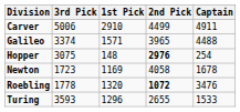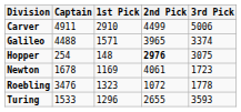 <table class="wikitable">
 <tr>
 <th>Division</th>
-<th>3rd Pick</th>
+<th>Captain</th>
 <th>1st Pick</th>
 <th>2nd Pick</th>
-<th>Captain</th>
+<th>3rd Pick</th>
 </tr>
 <tr>
 <td><strong>Carver</strong></td>
-<td>5006</td>
+<td>4911</td>
 <td>2910</td>
 <td>4499</td>
-<td>4911</td>
+<td>5006</td>
 </tr>
 <tr>
 <td><strong>Galileo</strong></td>
-<td>3374</td>
+<td>4488</td>
 <td>1571</td>
 <td>3965</td>
-<td>4488</td>
+<td>3374</td>
 </tr>
 <tr>
 <td><strong>Hopper</strong></td>
-<td>3075</td>
+<td>254</td>
 <td>148</td>
 <td><strong>2976</strong></td>
-<td>254</td>
+<td>3075</td>
 </tr>
 <tr>
 <td><strong>Newton</strong></td>
+<td>1678</td>
+<td>1169</td>
+<td>4061</td>
 <td>1723</td>
-<td>1169</td>
-<td>4058</td>
-<td>1678</td>
 </tr>
 <tr>
 <td><strong>Roebling</strong></td>
+<td>3476</td>
+<td>1323</td>
+<td>1072</td>
 <td>1778</td>
-<td>1320</td>
-<td><strong>1072</strong></td>
-<td>3476</td>
 </tr>
 <tr>
 <td><strong>Turing</strong></td>
-<td>3593</td>
+<td>1533</td>
 <td>1296</td>
 <td>2655</td>
-<td>1533</td>
+<td>3593</td>
 </tr>
 </table>
